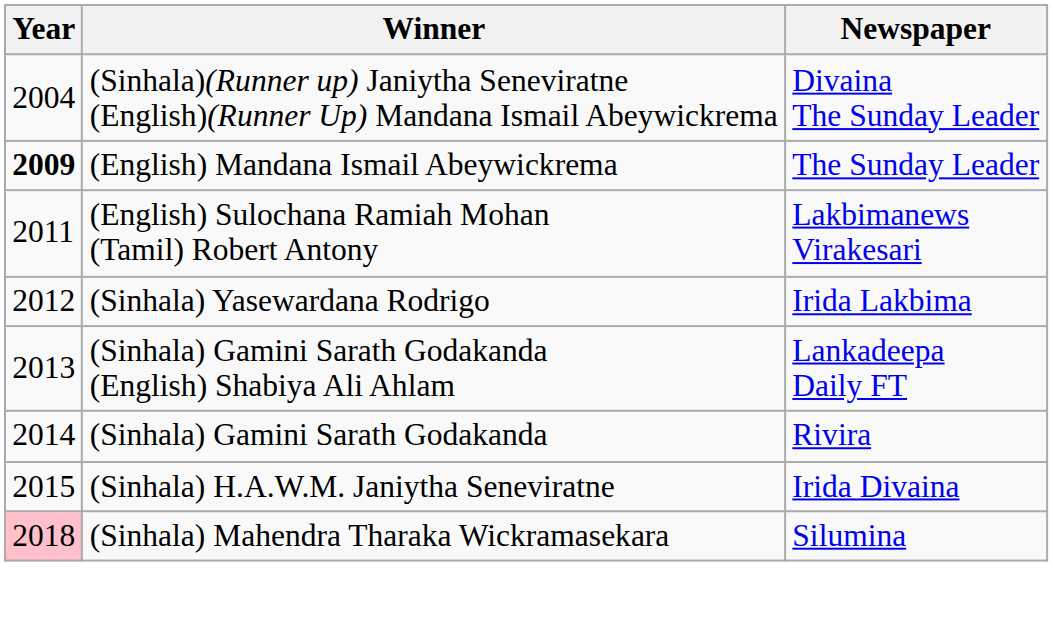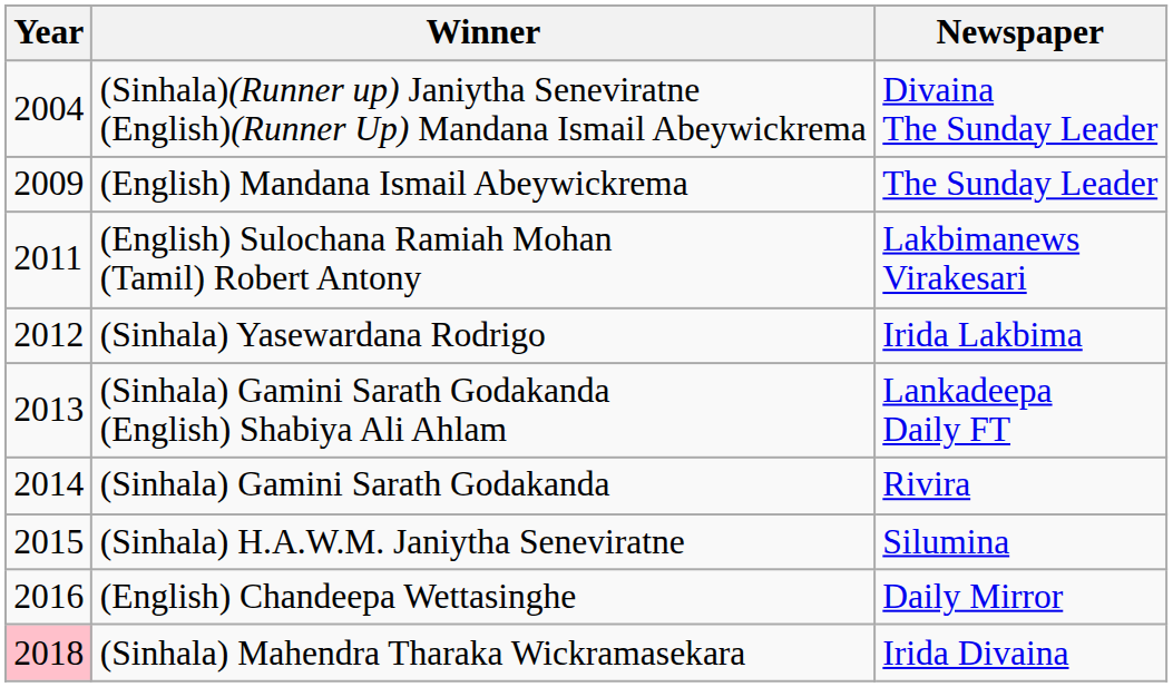 <table class="wikitable sortable mw-collapsible mw-collapsed">
 <tr>
 <th>Year</th>
 <th>Winner</th>
 <th>Newspaper</th>
 </tr>
 <tr>
 <td>2004</td>
 <td>(Sinhala)<em>(Runner up)</em> Janiytha Seneviratne<br>(English)<em>(Runner Up)</em> Mandana Ismail Abeywickrema</td>
 <td><a href='#'>Divaina</a><br><a href='#'>The Sunday Leader</a></td>
 </tr>
 <tr>
-<td><strong>2009</strong></td>
+<td>2009</td>
 <td>(English) Mandana Ismail Abeywickrema</td>
 <td><a href='#'>The Sunday Leader</a></td>
 </tr>
 <tr>
 <td>2011</td>
 <td>(English) Sulochana Ramiah Mohan<br>(Tamil) Robert Antony</td>
 <td><a href='#'>Lakbimanews</a><br><a href='#'>Virakesari</a></td>
 </tr>
 <tr>
 <td>2012</td>
 <td>(Sinhala) Yasewardana Rodrigo</td>
 <td><a href='#'>Irida Lakbima</a></td>
 </tr>
 <tr>
 <td>2013</td>
 <td>(Sinhala) Gamini Sarath Godakanda<br>(English) Shabiya Ali Ahlam</td>
 <td><a href='#'>Lankadeepa</a><br><a href='#'>Daily FT</a></td>
 </tr>
 <tr>
 <td>2014</td>
 <td>(Sinhala) Gamini Sarath Godakanda</td>
 <td><a href='#'>Rivira</a></td>
 </tr>
 <tr>
 <td>2015</td>
 <td>(Sinhala) H.A.W.M. Janiytha Seneviratne</td>
-<td><a href='#'>Irida Divaina</a></td>
+<td><a href='#'>Silumina</a></td>
+</tr>
+<tr>
+<td>2016</td>
+<td>(English) Chandeepa Wettasinghe</td>
+<td><a href='#'>Daily Mirror</a></td>
 </tr>
 <tr>
 <td style="background: pink;">2018</td>
 <td>(Sinhala) Mahendra Tharaka Wickramasekara</td>
-<td><a href='#'>Silumina</a></td>
+<td><a href='#'>Irida Divaina</a></td>
 </tr>
 </table>
